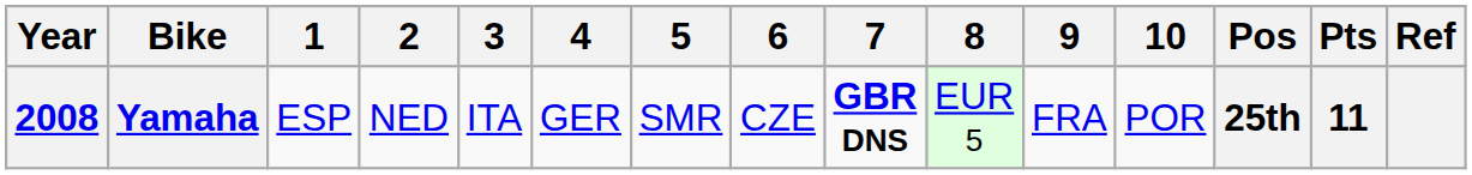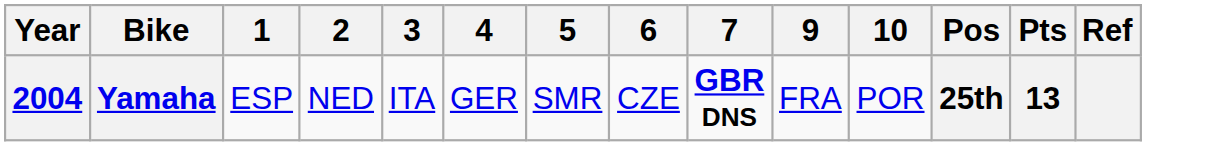 <table class="wikitable" style="text-align:center; font-size:90%">
 <tr>
 <th valign="middle">Year</th>
 <th valign="middle">Bike</th>
 <th>1</th>
 <th>2</th>
 <th>3</th>
 <th>4</th>
 <th>5</th>
 <th>6</th>
 <th>7</th>
-<th>8</th>
 <th>9</th>
 <th>10</th>
 <th>Pos</th>
 <th>Pts</th>
 <th>Ref</th>
 </tr>
 <tr>
-<th><a href='#'>2008</a></th>
+<th><a href='#'>2004</a></th>
 <th><a href='#'>Yamaha</a></th>
 <td><a href='#'>ESP</a></td>
 <td><a href='#'>NED</a></td>
 <td><a href='#'>ITA</a></td>
 <td><a href='#'>GER</a></td>
 <td><a href='#'>SMR</a></td>
 <td><a href='#'>CZE</a></td>
 <td><strong><a href='#'>GBR</a><br><small>DNS</small></strong></td>
-<td style="background:#DFFFDF;"><a href='#'>EUR</a><br><small>5</small></td>
 <td><a href='#'>FRA</a></td>
 <td><a href='#'>POR</a></td>
 <th>25th</th>
-<th>11</th>
+<th>13</th>
 <th></th>
 </tr>
 </table>
